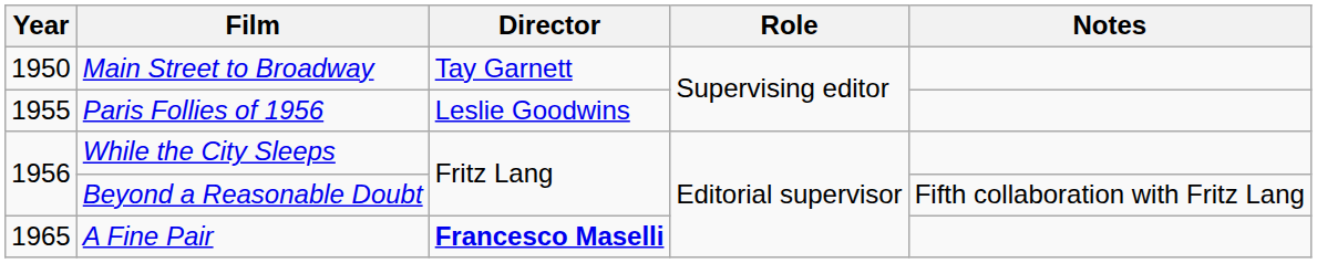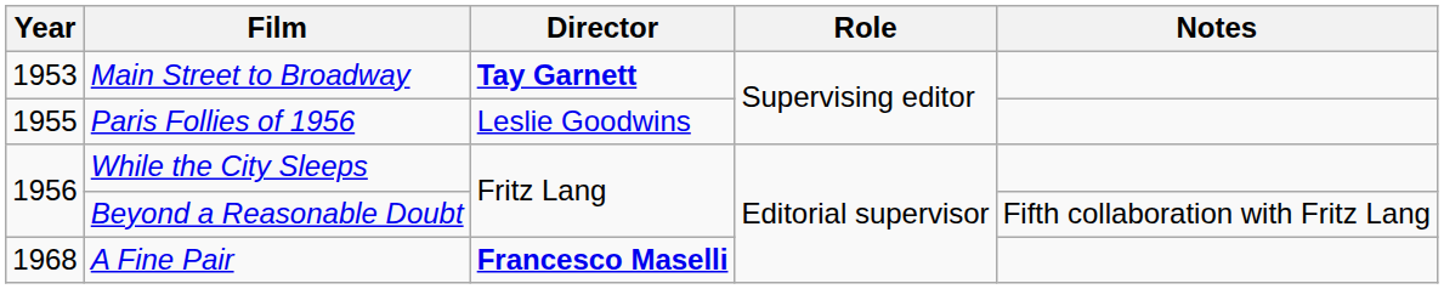 <table class="wikitable">
 <tr>
 <th>Year</th>
 <th>Film</th>
 <th>Director</th>
 <th>Role</th>
 <th>Notes</th>
 </tr>
 <tr>
-<td>1950</td>
+<td>1953</td>
 <td><em><a href='#'>Main Street to Broadway</a></em></td>
-<td><a href='#'>Tay Garnett</a></td>
+<td><strong><a href='#'>Tay Garnett</a></strong></td>
 <td rowspan=2>Supervising editor</td>
 <td></td>
 </tr>
 <tr>
 <td>1955</td>
 <td><em><a href='#'>Paris Follies of 1956</a></em></td>
 <td><a href='#'>Leslie Goodwins</a></td>
 <td></td>
 </tr>
 <tr>
 <td rowspan=2>1956</td>
 <td><em><a href='#'>While the City Sleeps</a></em></td>
 <td rowspan=2>Fritz Lang</td>
 <td rowspan=3>Editorial supervisor</td>
 <td></td>
 </tr>
 <tr>
 <td><em><a href='#'>Beyond a Reasonable Doubt</a></em></td>
 <td>Fifth collaboration with Fritz Lang</td>
 </tr>
 <tr>
-<td>1965</td>
+<td>1968</td>
 <td><em><a href='#'>A Fine Pair</a></em></td>
 <td><strong><a href='#'>Francesco Maselli</a></strong></td>
 <td></td>
 </tr>
 </table>
